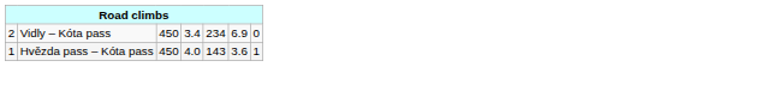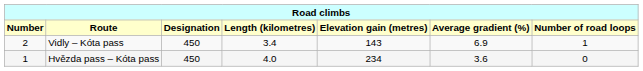 <table class="wikitable" style="font-size:90%">
 <tr>
 <td colspan="7" bgcolor="#CCFFFF" align="center"><strong> Road climbs</strong></td>
+</tr>
+<tr bgcolor="#FFFFCC">
+<td align="center"><strong>Number</strong></td>
+<td align="center"><strong>Route</strong></td>
+<td align="center"><strong>Designation</strong></td>
+<td align="center"><strong>Length (kilometres)</strong></td>
+<td align="center"><strong>Elevation gain (metres)</strong></td>
+<td align="center"><strong>Average gradient (%)</strong></td>
+<td align="center"><strong>Number of road loops</strong></td>
 </tr>
 <tr>
 <td align="center">2</td>
 <td>Vidly – Kóta pass</td>
 <td align="center">450</td>
 <td align="center">3.4</td>
-<td align="center">234</td>
+<td align="center">143</td>
 <td align="center">6.9</td>
-<td align="center">0</td>
+<td align="center">1</td>
 </tr>
 <tr bgcolor="#F5F5F5">
 <td align="center">1</td>
 <td>Hvězda pass – Kóta pass</td>
 <td align="center">450</td>
 <td align="center">4.0</td>
-<td align="center">143</td>
+<td align="center">234</td>
 <td align="center">3.6</td>
-<td align="center">1</td>
+<td align="center">0</td>
 </tr>
 </table>
